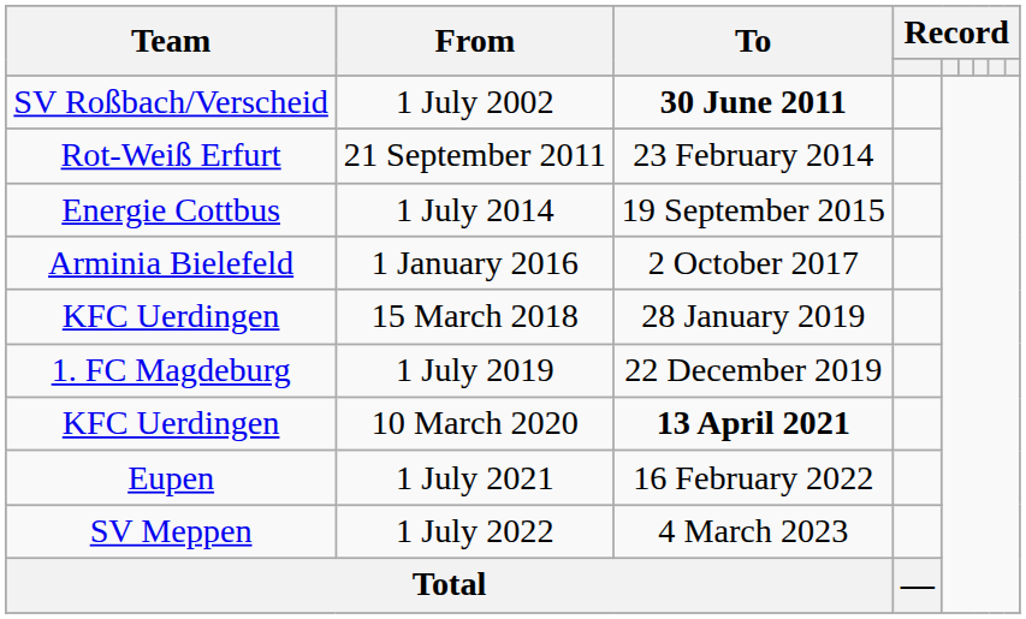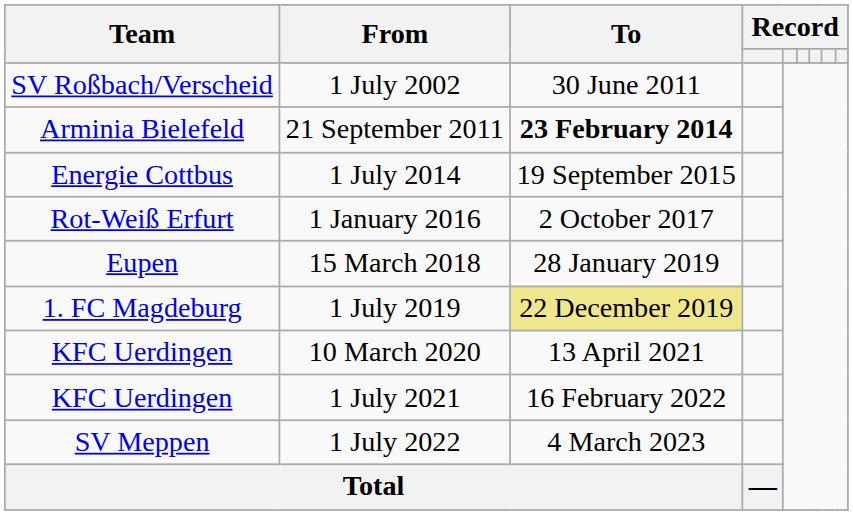 <table class="wikitable" style="text-align: center">
 <tr>
 <th rowspan="2">Team</th>
 <th rowspan="2">From</th>
 <th rowspan="2">To</th>
 <th colspan="6">Record</th>
 </tr>
 <tr>
 <th></th>
 <th></th>
 <th></th>
 <th></th>
 <th></th>
 <th></th>
 </tr>
 <tr>
 <td><a href='#'>SV Roßbach/Verscheid</a></td>
 <td>1 July 2002</td>
-<td><strong>30 June 2011<br></strong></td>
+<td>30 June 2011<br></td>
 <td></td>
 </tr>
 <tr>
-<td><a href='#'>Rot-Weiß Erfurt</a></td>
+<td><a href='#'>Arminia Bielefeld</a></td>
 <td>21 September 2011</td>
-<td>23 February 2014<br></td>
+<td><strong>23 February 2014<br></strong></td>
 <td></td>
 </tr>
 <tr>
 <td><a href='#'>Energie Cottbus</a></td>
 <td>1 July 2014</td>
 <td>19 September 2015<br></td>
 <td></td>
 </tr>
 <tr>
-<td><a href='#'>Arminia Bielefeld</a></td>
+<td><a href='#'>Rot-Weiß Erfurt</a></td>
 <td>1 January 2016</td>
 <td>2 October 2017<br></td>
 <td></td>
 </tr>
 <tr>
-<td><a href='#'>KFC Uerdingen</a></td>
+<td><a href='#'>Eupen</a></td>
 <td>15 March 2018</td>
 <td>28 January 2019<br></td>
 <td></td>
 </tr>
 <tr>
 <td><a href='#'>1. FC Magdeburg</a></td>
 <td>1 July 2019</td>
-<td>22 December 2019<br></td>
+<td style="background: khaki;">22 December 2019<br></td>
 <td></td>
 </tr>
 <tr>
 <td><a href='#'>KFC Uerdingen</a></td>
 <td>10 March 2020</td>
-<td><strong>13 April 2021<br></strong></td>
+<td>13 April 2021<br></td>
 <td></td>
 </tr>
 <tr>
-<td><a href='#'>Eupen</a></td>
+<td><a href='#'>KFC Uerdingen</a></td>
 <td>1 July 2021</td>
 <td>16 February 2022<br></td>
 <td></td>
 </tr>
 <tr>
 <td><a href='#'>SV Meppen</a></td>
 <td>1 July 2022</td>
 <td>4 March 2023<br></td>
 <td></td>
 </tr>
 <tr>
 <th colspan="3">Total<br></th>
 <th>—</th>
 </tr>
 </table>
